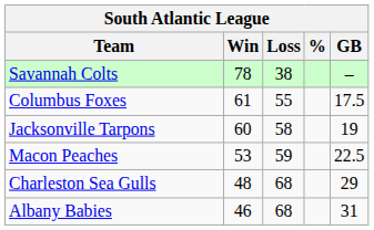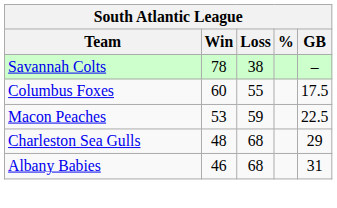 <table class="wikitable">
 <tr>
 <th colspan="5">South Atlantic League</th>
 </tr>
 <tr>
 <th width="60%">Team</th>
 <th>Win</th>
 <th>Loss</th>
 <th>%</th>
 <th>GB</th>
 </tr>
 <tr align=center bgcolor=ccffcc>
 <td align=left><a href='#'>Savannah Colts</a></td>
 <td>78</td>
 <td>38</td>
 <td></td>
 <td>–</td>
 </tr>
 <tr align=center>
 <td align=left><a href='#'>Columbus Foxes</a></td>
-<td>61</td>
+<td>60</td>
 <td>55</td>
 <td></td>
 <td>17.5</td>
-</tr>
-<tr align=center>
-<td align=left><a href='#'>Jacksonville Tarpons</a></td>
-<td>60</td>
-<td>58</td>
-<td></td>
-<td>19</td>
 </tr>
 <tr align=center>
 <td align=left><a href='#'>Macon Peaches</a></td>
 <td>53</td>
 <td>59</td>
 <td></td>
 <td>22.5</td>
 </tr>
 <tr align=center>
 <td align=left><a href='#'>Charleston Sea Gulls</a></td>
 <td>48</td>
 <td>68</td>
 <td></td>
 <td>29</td>
 </tr>
 <tr align=center>
 <td align=left><a href='#'>Albany Babies</a></td>
 <td>46</td>
 <td>68</td>
 <td></td>
 <td>31</td>
 </tr>
 </table>
